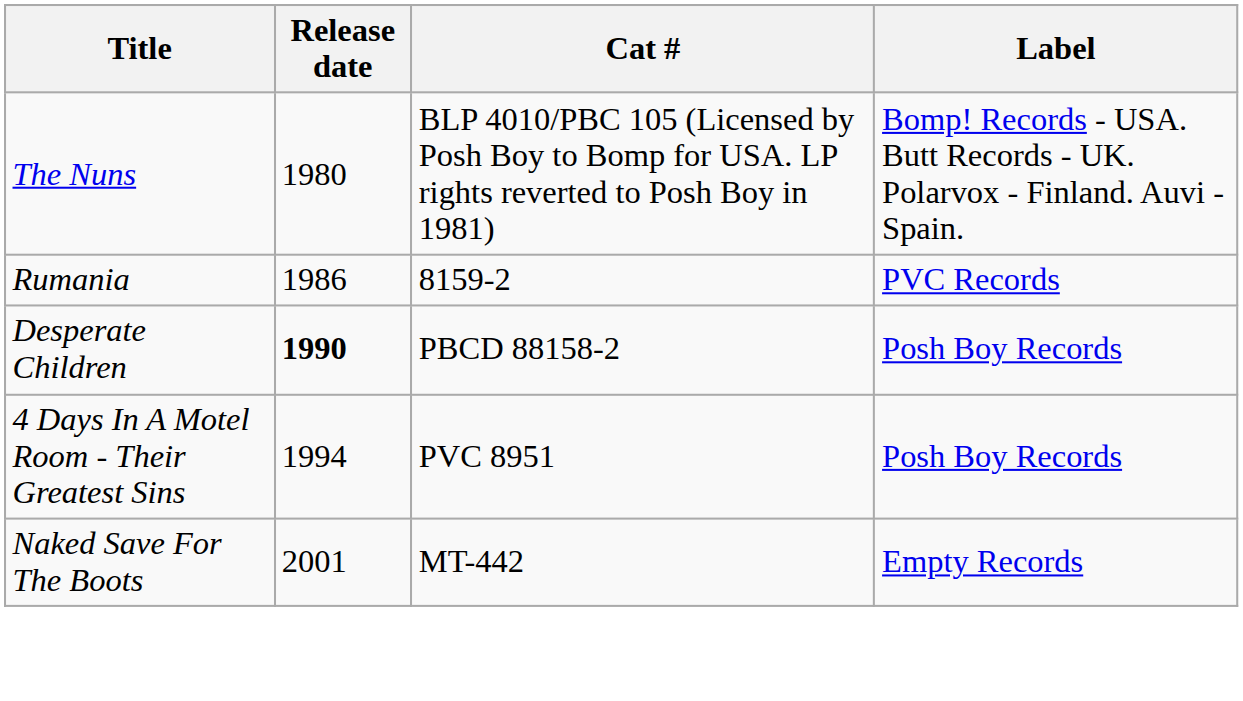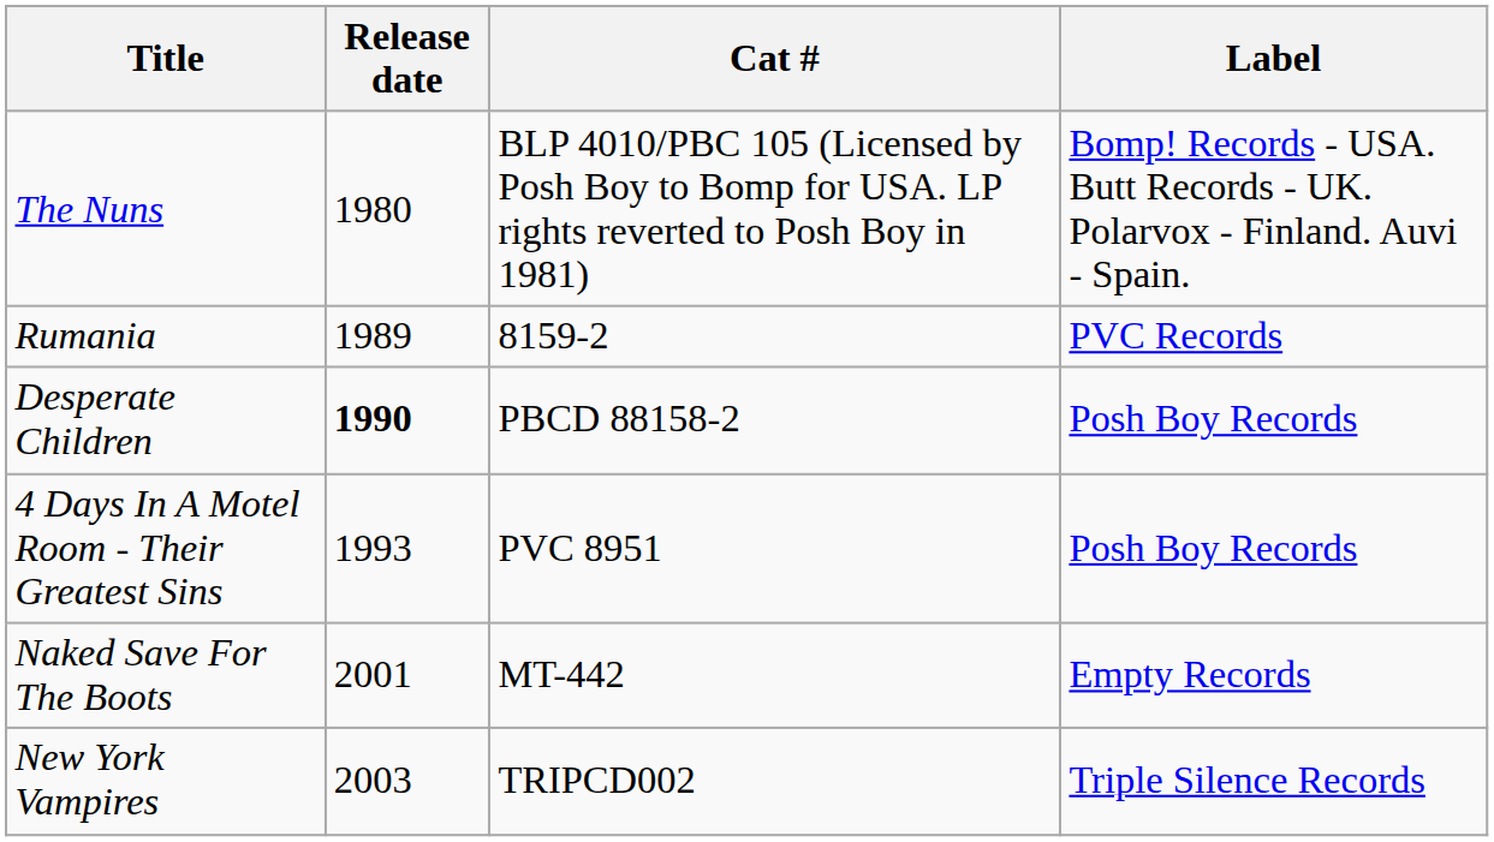 <table class="wikitable">
 <tr>
 <th>Title</th>
 <th>Release date</th>
 <th>Cat #</th>
 <th>Label</th>
 </tr>
 <tr>
 <td><em><a href='#'>The Nuns</a></em></td>
 <td>1980</td>
 <td>BLP 4010/PBC 105   (Licensed by Posh Boy to Bomp for USA. LP rights reverted to Posh Boy in 1981)</td>
 <td><a href='#'>Bomp! Records</a> - USA.  Butt Records - UK.  Polarvox - Finland.  Auvi - Spain.</td>
 </tr>
 <tr>
 <td><em>Rumania</em></td>
-<td>1986</td>
+<td>1989</td>
 <td>8159-2</td>
 <td><a href='#'>PVC Records</a></td>
 </tr>
 <tr>
 <td><em>Desperate Children</em></td>
 <td><strong>1990</strong></td>
 <td>PBCD 88158-2</td>
 <td><a href='#'>Posh Boy Records</a></td>
 </tr>
 <tr>
 <td><em>4 Days In A Motel Room - Their Greatest Sins</em></td>
-<td>1994</td>
+<td>1993</td>
 <td>PVC 8951</td>
 <td><a href='#'>Posh Boy Records</a></td>
 </tr>
 <tr>
 <td><em>Naked Save For The Boots</em></td>
 <td>2001</td>
 <td>MT-442</td>
 <td><a href='#'>Empty Records</a></td>
 </tr>
+<tr>
+<td><em>New York Vampires</em></td>
+<td>2003</td>
+<td>TRIPCD002</td>
+<td><a href='#'>Triple Silence Records</a></td>
+</tr>
 </table>
